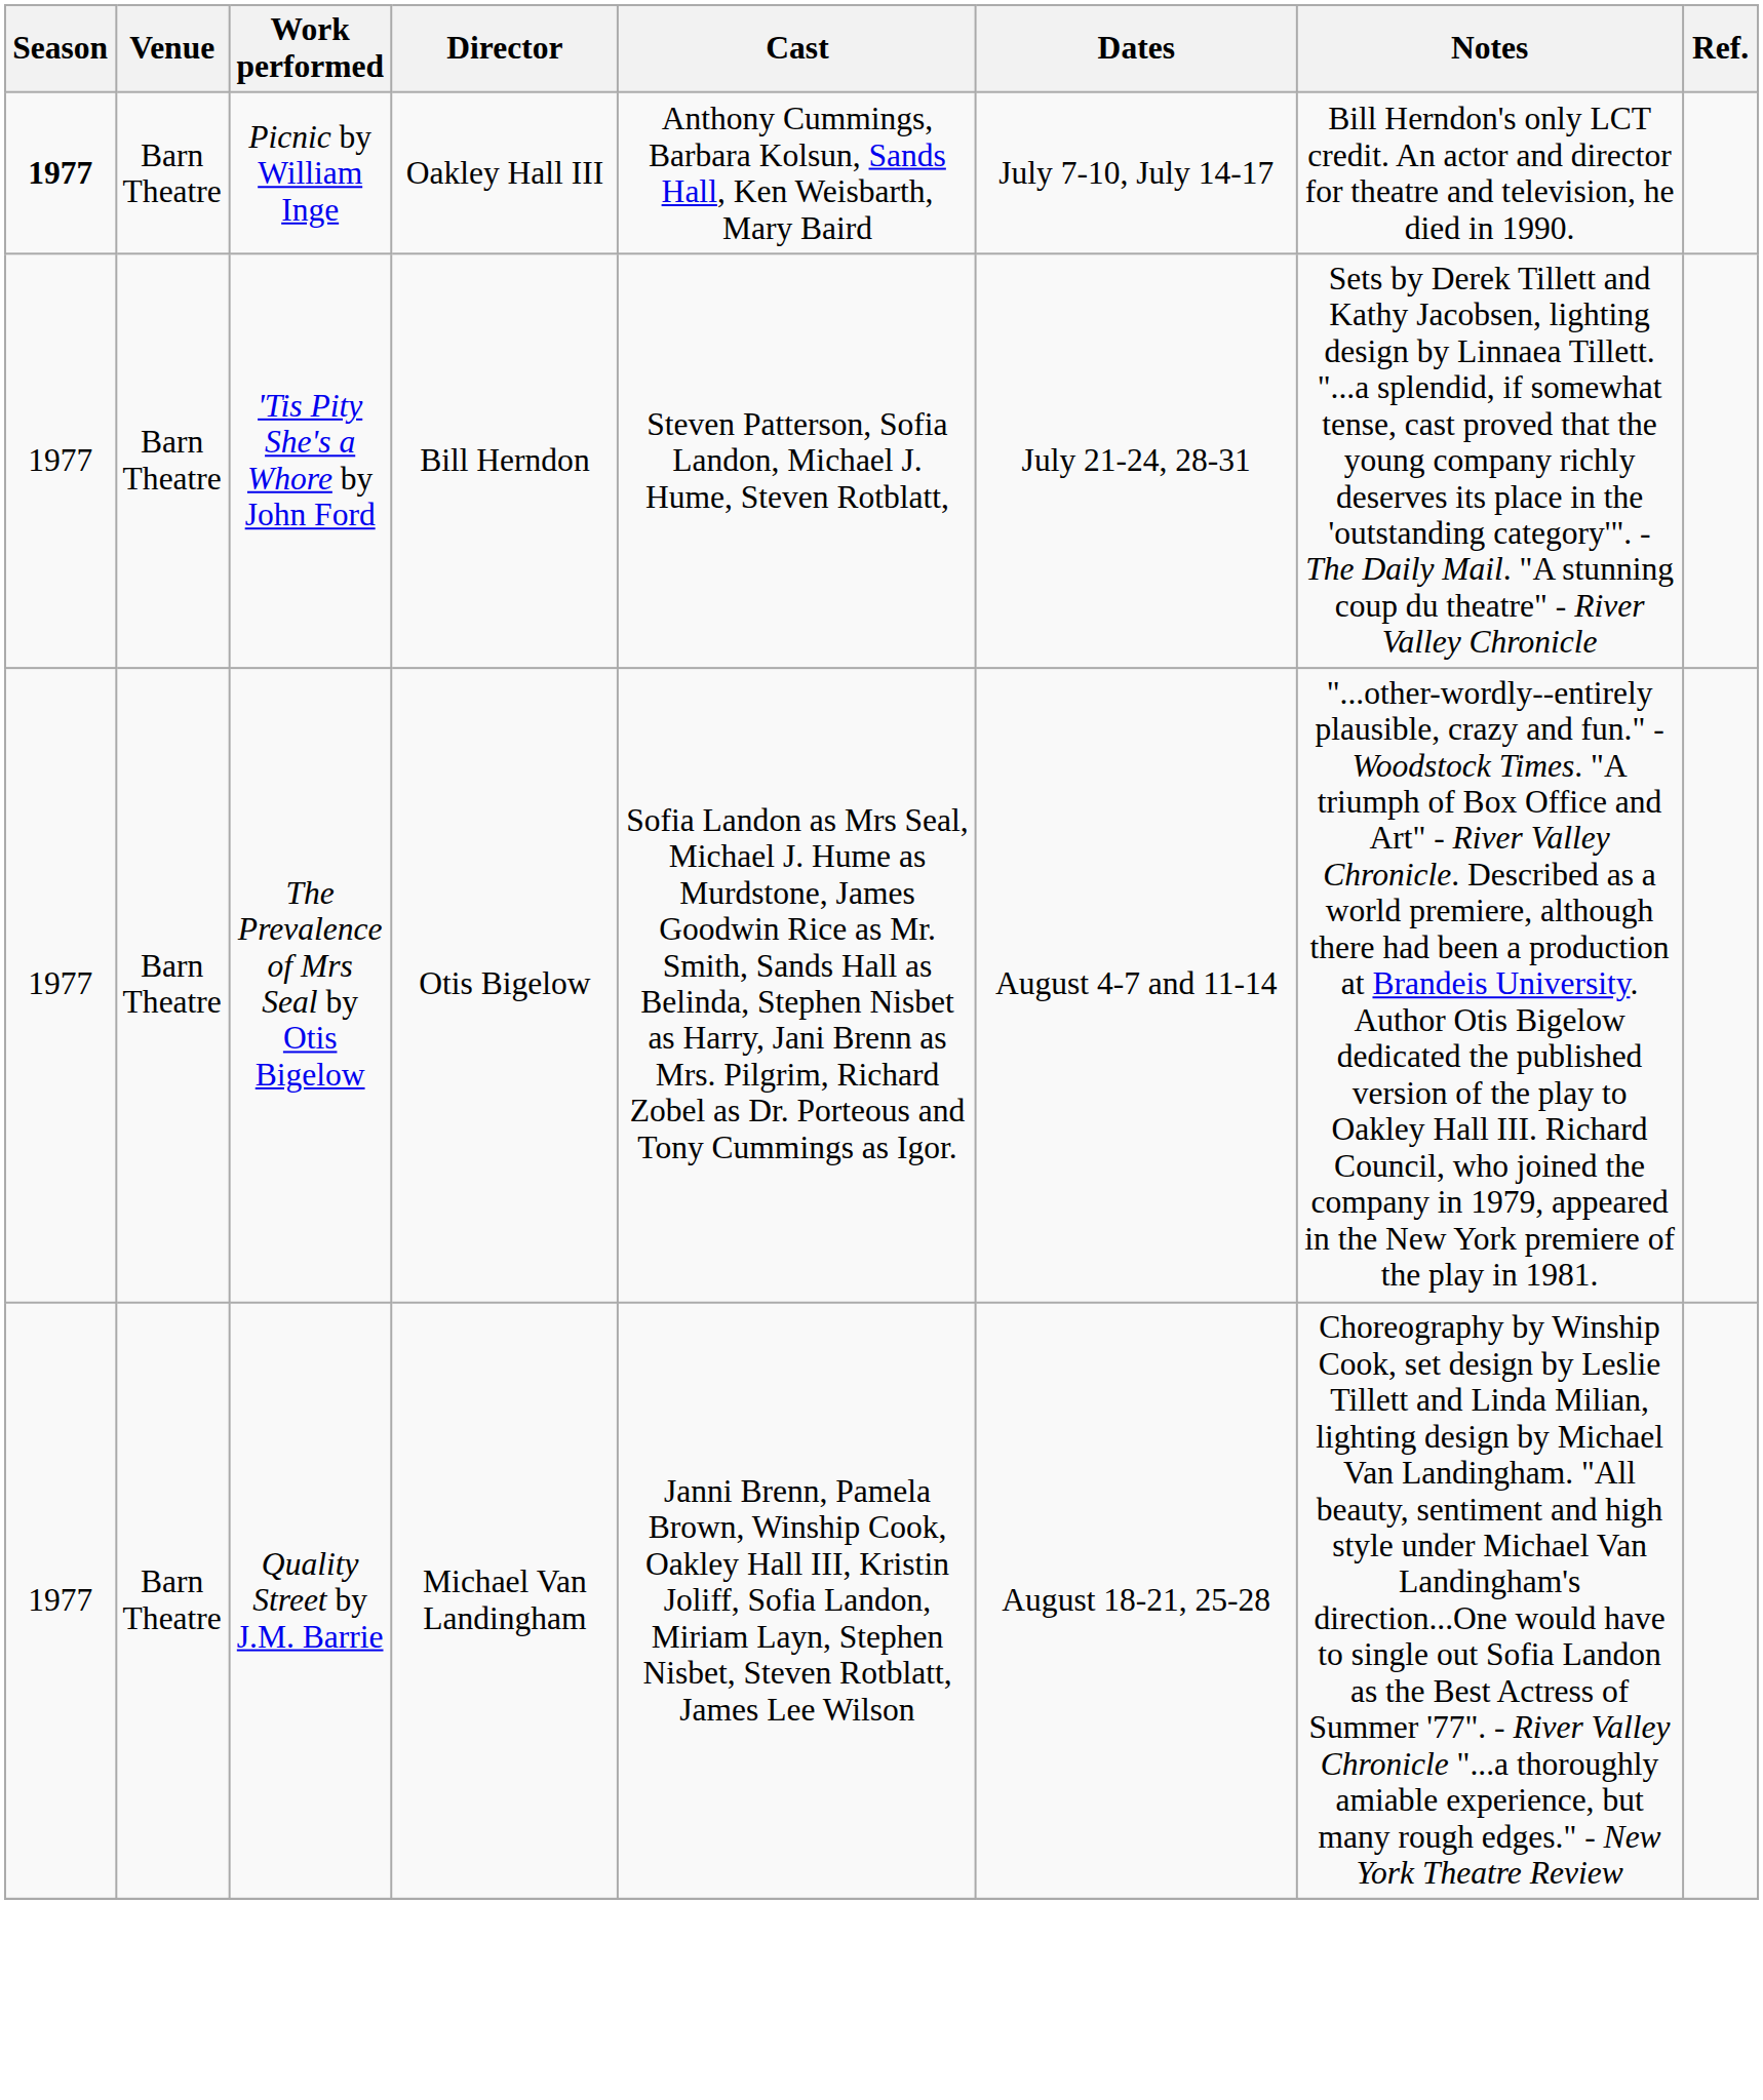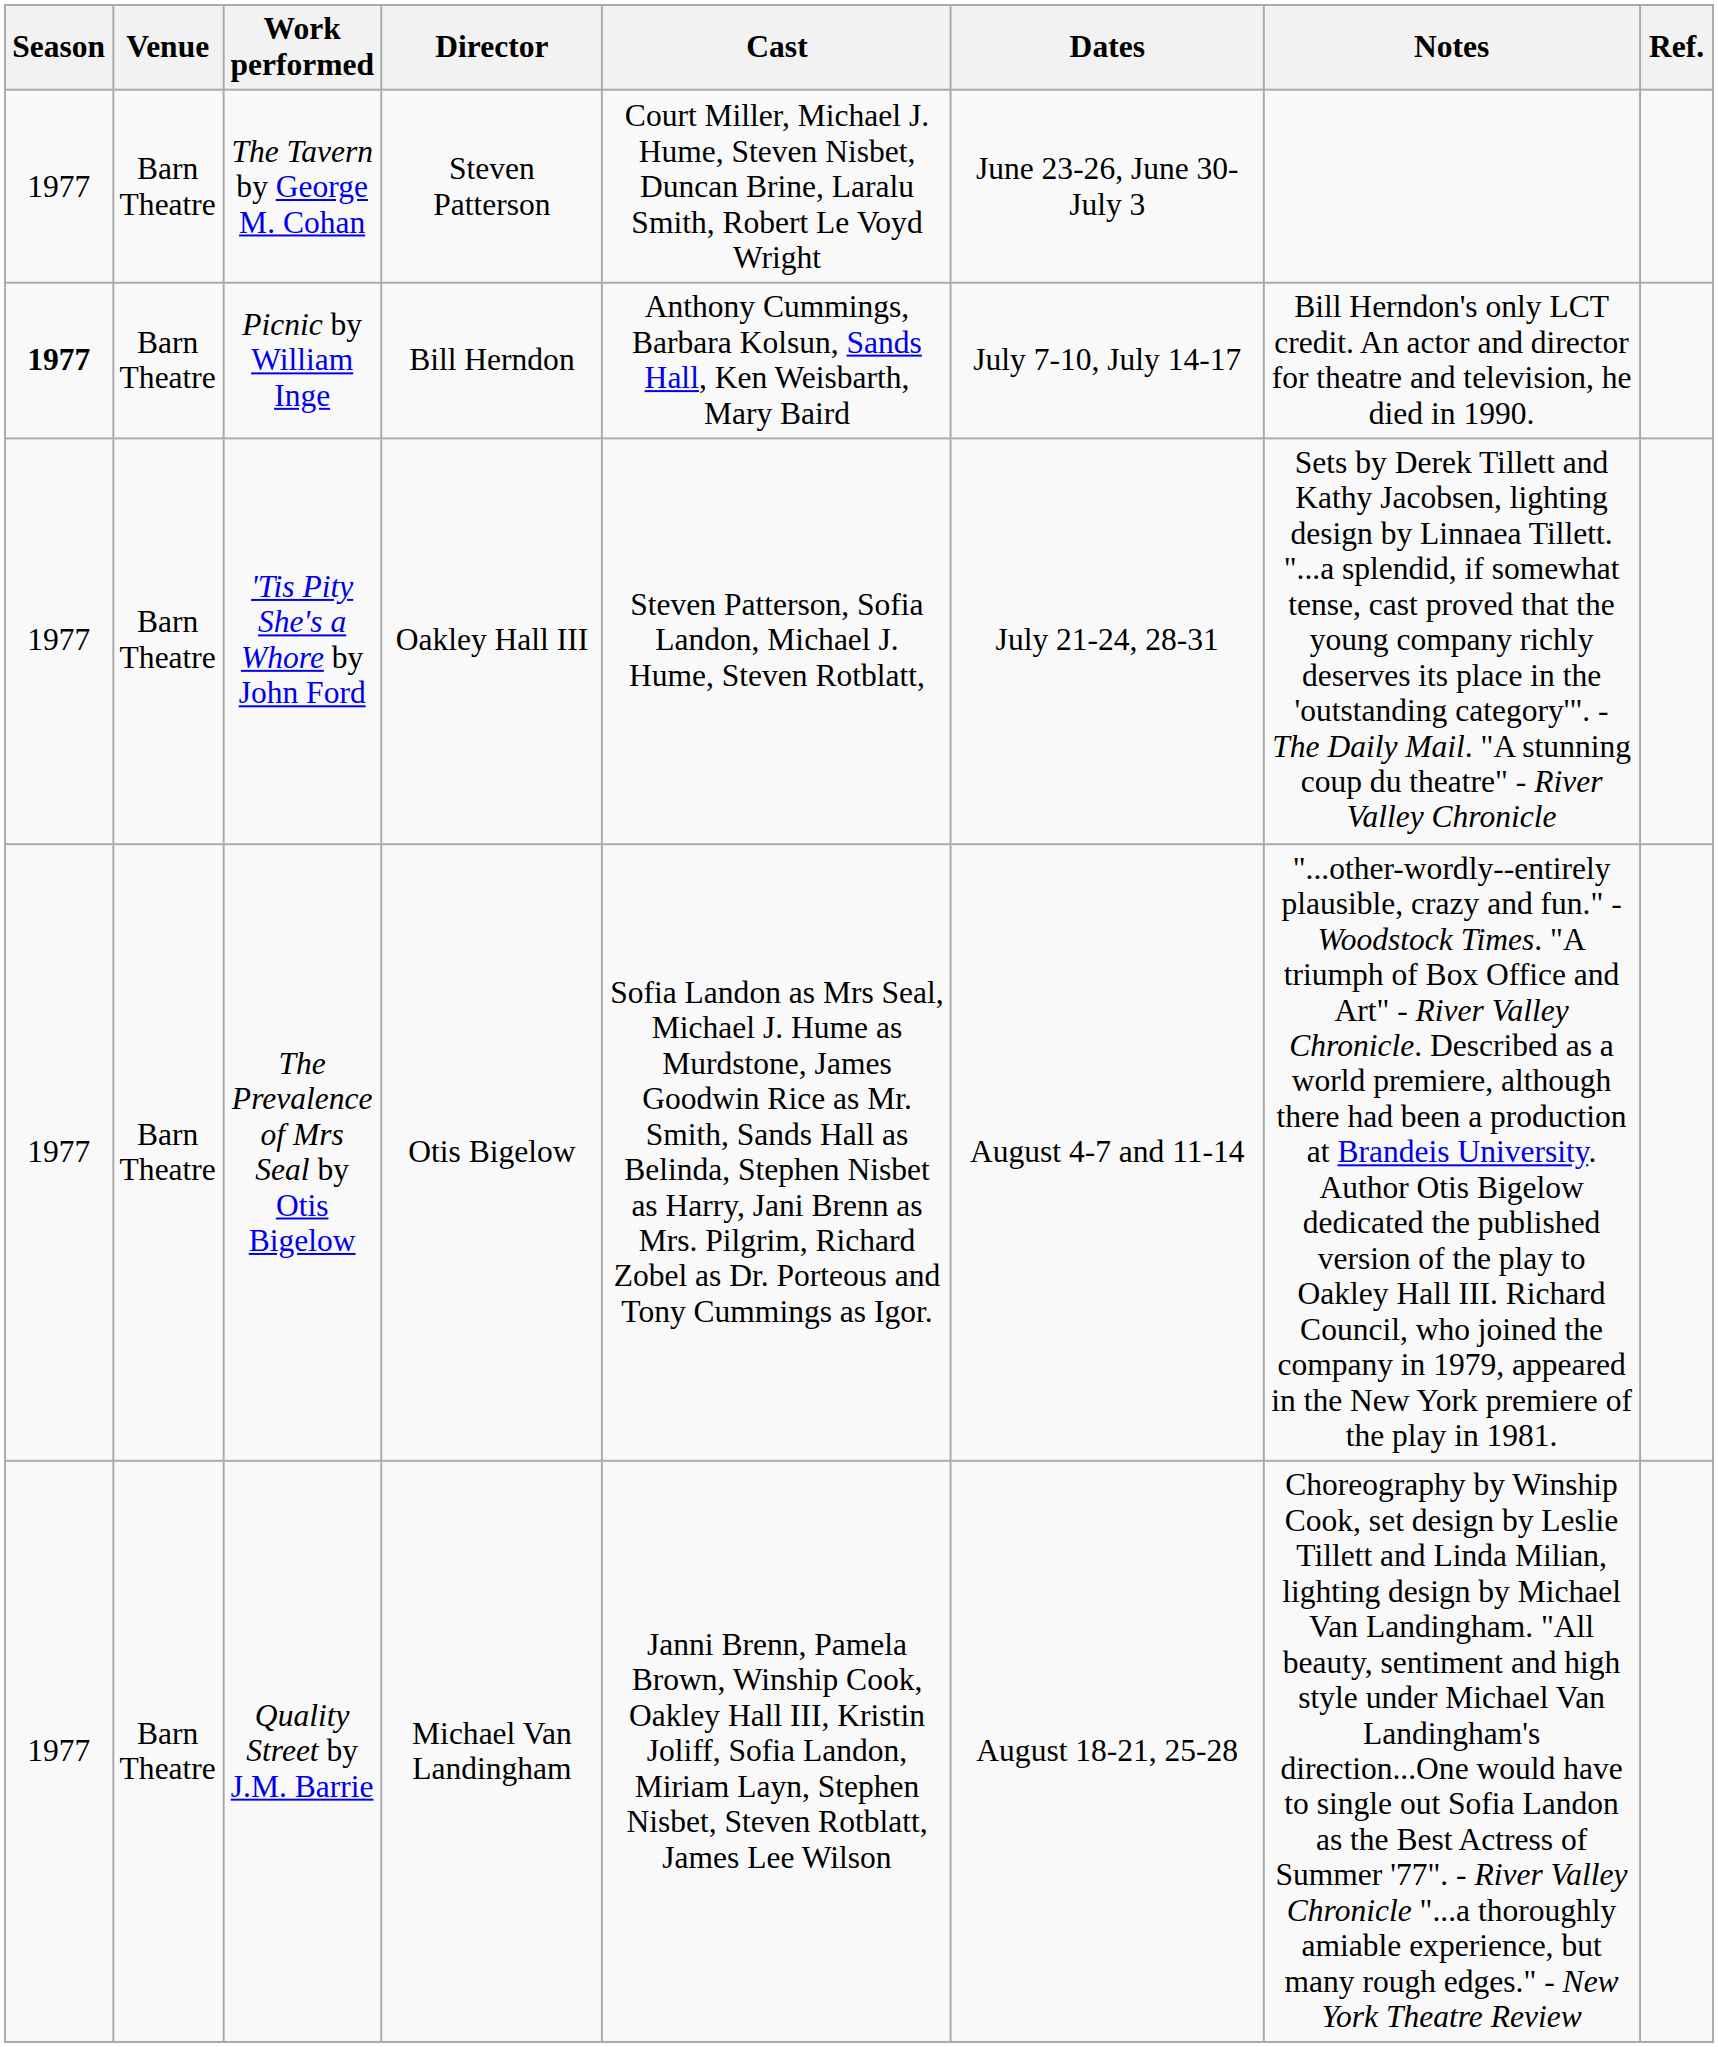 <table class="wikitable mw-collapsible"class="wikitable mw-collapsible" style="text-align:center;">
 <tr>
 <th width="44">Season</th>
 <th width="44">Venue</th>
 <th width="44">Work performed</th>
 <th width="154">Director</th>
 <th width="363" class="unsortable">Cast</th>
 <th width="363" class="unsortable">Dates</th>
 <th width="363" class="unsortable">Notes</th>
 <th width="33" class="unsortable">Ref.</th>
 </tr>
 <tr>
+<td rowspan="1">1977</td>
+<td>Barn Theatre</td>
+<td><em>The Tavern</em> by <a href='#'>George M. Cohan</a></td>
+<td>Steven Patterson</td>
+<td>Court Miller, Michael J. Hume, Steven Nisbet, Duncan Brine, Laralu Smith, Robert Le Voyd Wright</td>
+<td>June 23-26, June 30-July 3</td>
+<td></td>
+<td></td>
+</tr>
+<tr>
 <td rowspan="1"><strong>1977</strong></td>
 <td>Barn Theatre</td>
 <td><em>Picnic</em> by <a href='#'>William Inge</a></td>
-<td>Oakley Hall III</td>
+<td>Bill Herndon</td>
 <td>Anthony Cummings, Barbara Kolsun, <a href='#'>Sands Hall</a>, Ken Weisbarth, Mary Baird</td>
 <td>July 7-10, July 14-17</td>
 <td>Bill Herndon's only LCT credit. An actor and director for theatre and television, he died in 1990.</td>
 <td></td>
 </tr>
 <tr>
 <td rowspan="1">1977</td>
 <td>Barn Theatre</td>
 <td><em><a href='#'>'Tis Pity She's a Whore</a></em> by <a href='#'>John Ford</a></td>
-<td>Bill Herndon</td>
+<td>Oakley Hall III</td>
 <td>Steven Patterson, Sofia Landon, Michael J. Hume, Steven Rotblatt,</td>
 <td>July 21-24, 28-31</td>
 <td>Sets by Derek Tillett and Kathy Jacobsen, lighting design by Linnaea Tillett. "...a splendid, if somewhat tense, cast proved that the young company richly deserves its place in the 'outstanding category'". - <em>The Daily Mail</em>. "A stunning coup du theatre" - <em>River Valley Chronicle</em></td>
 <td></td>
 </tr>
 <tr>
 <td rowspan="1">1977</td>
 <td>Barn Theatre</td>
 <td><em>The Prevalence of Mrs Seal</em> by <a href='#'>Otis Bigelow</a></td>
 <td>Otis Bigelow</td>
 <td>Sofia Landon as Mrs Seal, Michael J. Hume as Murdstone, James Goodwin Rice as Mr. Smith, Sands Hall as Belinda, Stephen Nisbet as Harry, Jani Brenn as Mrs. Pilgrim, Richard Zobel as Dr. Porteous and Tony Cummings as Igor.</td>
 <td>August 4-7 and 11-14</td>
 <td>"...other-wordly--entirely plausible, crazy and fun." - <em>Woodstock Times</em>. "A triumph of Box Office and Art" - <em>River Valley Chronicle</em>. Described as a world premiere, although there had been a production at <a href='#'>Brandeis University</a>. Author Otis Bigelow dedicated the published version of the play to Oakley Hall III. Richard Council, who joined the company in 1979, appeared in the New York premiere of the play in 1981.</td>
 <td></td>
 </tr>
 <tr>
 <td rowspan="1">1977</td>
 <td>Barn Theatre</td>
 <td><em>Quality Street</em> by <a href='#'>J.M. Barrie</a></td>
 <td>Michael Van Landingham</td>
 <td>Janni Brenn, Pamela Brown, Winship Cook, Oakley Hall III, Kristin Joliff, Sofia Landon, Miriam Layn, Stephen Nisbet, Steven Rotblatt, James Lee Wilson</td>
 <td>August 18-21, 25-28</td>
 <td>Choreography by Winship Cook, set design by Leslie Tillett and Linda Milian, lighting design by Michael Van Landingham. "All beauty, sentiment and high style under Michael Van Landingham's direction...One would have to single out Sofia Landon as the Best Actress of Summer '77". - <em>River Valley Chronicle</em> "...a thoroughly amiable experience, but many rough edges." - <em>New York Theatre Review</em></td>
 <td></td>
 </tr>
 <tr>
 </tr>
 </table>
